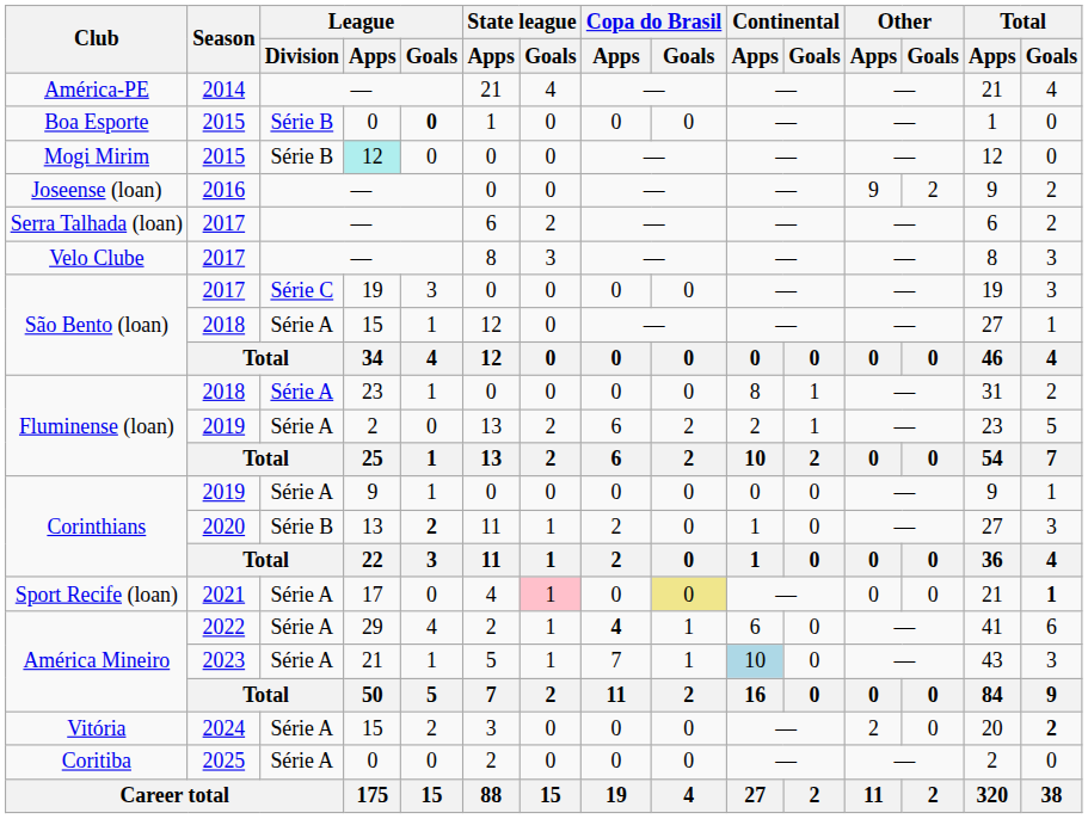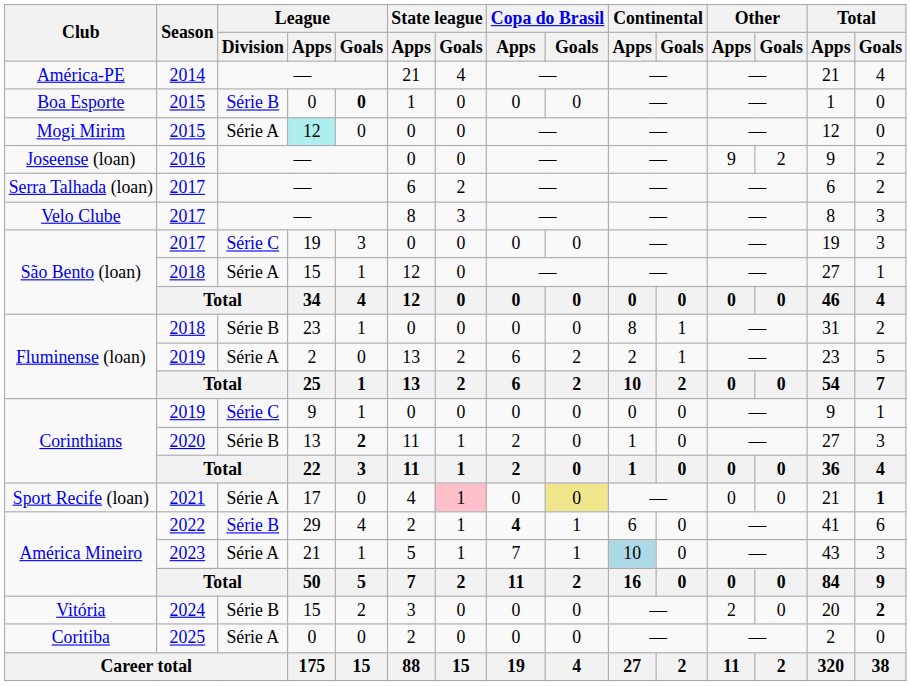 <table class="wikitable" style="text-align:center">
 <tr>
 <th rowspan="2">Club</th>
 <th rowspan="2">Season</th>
 <th colspan="3">League</th>
 <th colspan="2">State league</th>
 <th colspan="2"><a href='#'>Copa do Brasil</a></th>
 <th colspan="2">Continental</th>
 <th colspan="2">Other</th>
 <th colspan="2">Total</th>
 </tr>
 <tr>
 <th>Division</th>
 <th>Apps</th>
 <th>Goals</th>
 <th>Apps</th>
 <th>Goals</th>
 <th>Apps</th>
 <th>Goals</th>
 <th>Apps</th>
 <th>Goals</th>
 <th>Apps</th>
 <th>Goals</th>
 <th>Apps</th>
 <th>Goals</th>
 </tr>
 <tr>
 <td><a href='#'>América-PE</a></td>
 <td><a href='#'>2014</a></td>
 <td colspan="3">—</td>
 <td>21</td>
 <td>4</td>
 <td colspan="2">—</td>
 <td colspan="2">—</td>
 <td colspan="2">—</td>
 <td>21</td>
 <td>4</td>
 </tr>
 <tr>
 <td><a href='#'>Boa Esporte</a></td>
 <td><a href='#'>2015</a></td>
 <td><a href='#'>Série B</a></td>
 <td>0</td>
 <td><strong>0</strong></td>
 <td>1</td>
 <td>0</td>
 <td>0</td>
 <td>0</td>
 <td colspan="2">—</td>
 <td colspan="2">—</td>
 <td>1</td>
 <td>0</td>
 </tr>
 <tr>
 <td><a href='#'>Mogi Mirim</a></td>
 <td><a href='#'>2015</a></td>
-<td>Série B</td>
+<td>Série A</td>
 <td style="background: paleturquoise;">12</td>
 <td>0</td>
 <td>0</td>
 <td>0</td>
 <td colspan="2">—</td>
 <td colspan="2">—</td>
 <td colspan="2">—</td>
 <td>12</td>
 <td>0</td>
 </tr>
 <tr>
 <td><a href='#'>Joseense</a> (loan)</td>
 <td><a href='#'>2016</a></td>
 <td colspan="3">—</td>
 <td>0</td>
 <td>0</td>
 <td colspan="2">—</td>
 <td colspan="2">—</td>
 <td>9</td>
 <td>2</td>
 <td>9</td>
 <td>2</td>
 </tr>
 <tr>
 <td><a href='#'>Serra Talhada</a> (loan)</td>
 <td><a href='#'>2017</a></td>
 <td colspan="3">—</td>
 <td>6</td>
 <td>2</td>
 <td colspan="2">—</td>
 <td colspan="2">—</td>
 <td colspan="2">—</td>
 <td>6</td>
 <td>2</td>
 </tr>
 <tr>
 <td><a href='#'>Velo Clube</a></td>
 <td><a href='#'>2017</a></td>
 <td colspan="3">—</td>
 <td>8</td>
 <td>3</td>
 <td colspan="2">—</td>
 <td colspan="2">—</td>
 <td colspan="2">—</td>
 <td>8</td>
 <td>3</td>
 </tr>
 <tr>
 <td rowspan="3"><a href='#'>São Bento</a> (loan)</td>
 <td><a href='#'>2017</a></td>
 <td><a href='#'>Série C</a></td>
 <td>19</td>
 <td>3</td>
 <td>0</td>
 <td>0</td>
 <td>0</td>
 <td>0</td>
 <td colspan="2">—</td>
 <td colspan="2">—</td>
 <td>19</td>
 <td>3</td>
 </tr>
 <tr>
 <td><a href='#'>2018</a></td>
 <td>Série A</td>
 <td>15</td>
 <td>1</td>
 <td>12</td>
 <td>0</td>
 <td colspan="2">—</td>
 <td colspan="2">—</td>
 <td colspan="2">—</td>
 <td>27</td>
 <td>1</td>
 </tr>
 <tr>
 <th colspan="2">Total</th>
 <th>34</th>
 <th>4</th>
 <th>12</th>
 <th>0</th>
 <th>0</th>
 <th>0</th>
 <th>0</th>
 <th>0</th>
 <th>0</th>
 <th>0</th>
 <th>46</th>
 <th>4</th>
 </tr>
 <tr>
 <td rowspan="3"><a href='#'>Fluminense</a> (loan)</td>
 <td><a href='#'>2018</a></td>
-<td><a href='#'>Série A</a></td>
+<td>Série B</td>
 <td>23</td>
 <td>1</td>
 <td>0</td>
 <td>0</td>
 <td>0</td>
 <td>0</td>
 <td>8</td>
 <td>1</td>
 <td colspan="2">—</td>
 <td>31</td>
 <td>2</td>
 </tr>
 <tr>
 <td><a href='#'>2019</a></td>
 <td>Série A</td>
 <td>2</td>
 <td>0</td>
 <td>13</td>
 <td>2</td>
 <td>6</td>
 <td>2</td>
 <td>2</td>
 <td>1</td>
 <td colspan="2">—</td>
 <td>23</td>
 <td>5</td>
 </tr>
 <tr>
 <th colspan="2">Total</th>
 <th>25</th>
 <th>1</th>
 <th>13</th>
 <th>2</th>
 <th>6</th>
 <th>2</th>
 <th>10</th>
 <th>2</th>
 <th>0</th>
 <th>0</th>
 <th>54</th>
 <th>7</th>
 </tr>
 <tr>
 <td rowspan="3"><a href='#'>Corinthians</a></td>
 <td><a href='#'>2019</a></td>
-<td>Série A</td>
+<td><a href='#'>Série C</a></td>
 <td>9</td>
 <td>1</td>
 <td>0</td>
 <td>0</td>
 <td>0</td>
 <td>0</td>
 <td>0</td>
 <td>0</td>
 <td colspan="2">—</td>
 <td>9</td>
 <td>1</td>
 </tr>
 <tr>
 <td><a href='#'>2020</a></td>
 <td>Série B</td>
 <td>13</td>
 <td><strong>2</strong></td>
 <td>11</td>
 <td>1</td>
 <td>2</td>
 <td>0</td>
 <td>1</td>
 <td>0</td>
 <td colspan="2">—</td>
 <td>27</td>
 <td>3</td>
 </tr>
 <tr>
 <th colspan="2">Total</th>
 <th>22</th>
 <th>3</th>
 <th>11</th>
 <th>1</th>
 <th>2</th>
 <th>0</th>
 <th>1</th>
 <th>0</th>
 <th>0</th>
 <th>0</th>
 <th>36</th>
 <th>4</th>
 </tr>
 <tr>
 <td><a href='#'>Sport Recife</a> (loan)</td>
 <td><a href='#'>2021</a></td>
 <td>Série A</td>
 <td>17</td>
 <td>0</td>
 <td>4</td>
 <td style="background: pink;">1</td>
 <td>0</td>
 <td style="background: khaki;">0</td>
 <td colspan="2">—</td>
 <td>0</td>
 <td>0</td>
 <td>21</td>
 <td><strong>1</strong></td>
 </tr>
 <tr>
 <td rowspan="3"><a href='#'>América Mineiro</a></td>
 <td><a href='#'>2022</a></td>
-<td>Série A</td>
+<td><a href='#'>Série B</a></td>
 <td>29</td>
 <td>4</td>
 <td>2</td>
 <td>1</td>
 <td><strong>4</strong></td>
 <td>1</td>
 <td>6</td>
 <td>0</td>
 <td colspan="2">—</td>
 <td>41</td>
 <td>6</td>
 </tr>
 <tr>
 <td><a href='#'>2023</a></td>
 <td>Série A</td>
 <td>21</td>
 <td>1</td>
 <td>5</td>
 <td>1</td>
 <td>7</td>
 <td>1</td>
 <td style="background: lightblue;">10</td>
 <td>0</td>
 <td colspan="2">—</td>
 <td>43</td>
 <td>3</td>
 </tr>
 <tr>
 <th colspan="2">Total</th>
 <th>50</th>
 <th>5</th>
 <th>7</th>
 <th>2</th>
 <th>11</th>
 <th>2</th>
 <th>16</th>
 <th>0</th>
 <th>0</th>
 <th>0</th>
 <th>84</th>
 <th>9</th>
 </tr>
 <tr>
 <td><a href='#'>Vitória</a></td>
 <td><a href='#'>2024</a></td>
-<td>Série A</td>
+<td>Série B</td>
 <td>15</td>
 <td>2</td>
 <td>3</td>
 <td>0</td>
 <td>0</td>
 <td>0</td>
 <td colspan="2">—</td>
 <td>2</td>
 <td>0</td>
 <td>20</td>
 <td><strong>2</strong></td>
 </tr>
 <tr>
 <td><a href='#'>Coritiba</a></td>
 <td><a href='#'>2025</a></td>
 <td>Série A</td>
 <td>0</td>
 <td>0</td>
 <td>2</td>
 <td>0</td>
 <td>0</td>
 <td>0</td>
 <td colspan="2">—</td>
 <td colspan="2">—</td>
 <td>2</td>
 <td>0</td>
 </tr>
 <tr>
 <th colspan="3">Career total</th>
 <th>175</th>
 <th>15</th>
 <th>88</th>
 <th>15</th>
 <th>19</th>
 <th>4</th>
 <th>27</th>
 <th>2</th>
 <th>11</th>
 <th>2</th>
 <th>320</th>
 <th>38</th>
 </tr>
 </table>
